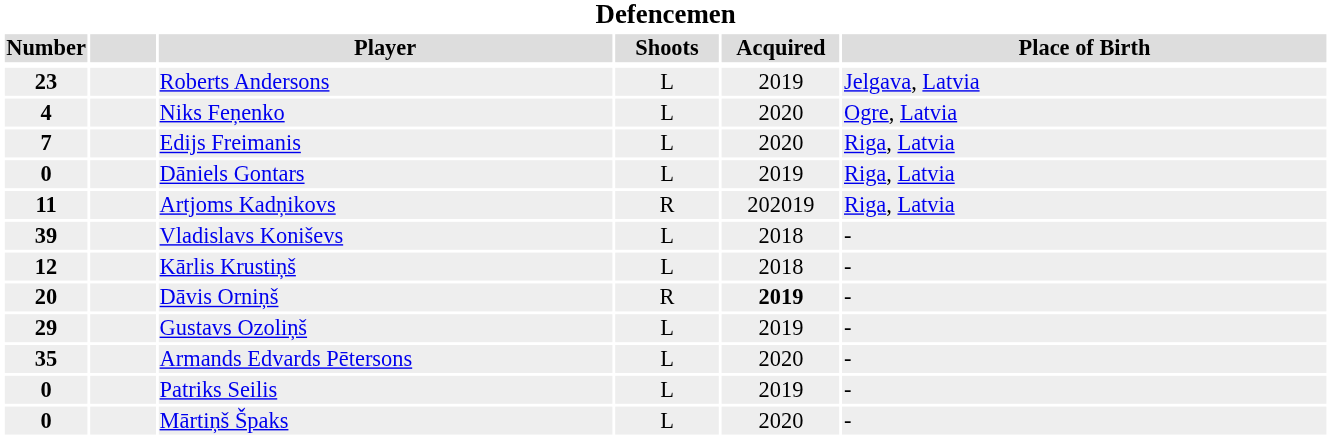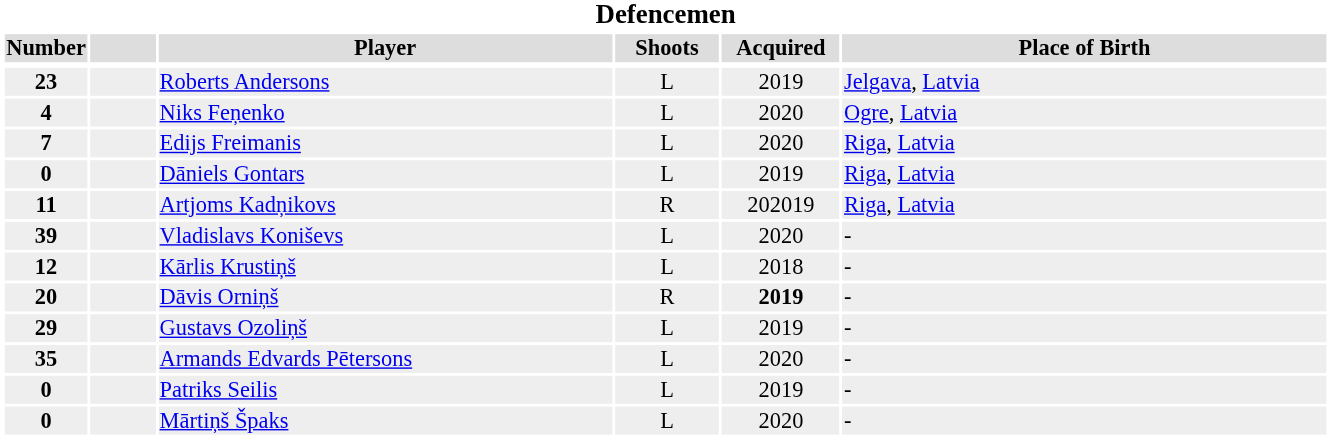 <table width=75%>
 <tr>
 <th colspan=7><big>Defencemen</big></th>
 </tr>
 <tr bgcolor="#dddddd">
 <th width=5%>Number</th>
 <th width=5%></th>
 <th !width=15%>Player</th>
 <th width=8%>Shoots</th>
 <th width=9%>Acquired</th>
 <th width=37%>Place of Birth</th>
 </tr>
 <tr>
 </tr>
 <tr bgcolor="#eeeeee">
 <td align=center><strong>23</strong></td>
 <td align=center></td>
 <td><a href='#'>Roberts Andersons</a></td>
 <td align=center>L</td>
 <td align=center>2019</td>
 <td><a href='#'>Jelgava</a>, <a href='#'>Latvia</a></td>
 </tr>
 <tr bgcolor="#eeeeee">
 <td align=center><strong>4</strong></td>
 <td align=center></td>
 <td><a href='#'>Niks Feņenko</a></td>
 <td align=center>L</td>
 <td align=center>2020</td>
 <td><a href='#'>Ogre</a>, <a href='#'>Latvia</a></td>
 </tr>
 <tr bgcolor="#eeeeee">
 <td align=center><strong>7</strong></td>
 <td align=center></td>
 <td><a href='#'>Edijs Freimanis</a></td>
 <td align=center>L</td>
 <td align=center>2020</td>
 <td><a href='#'>Riga</a>, <a href='#'>Latvia</a></td>
 </tr>
 <tr bgcolor="#eeeeee">
 <td align=center><strong>0</strong></td>
 <td align=center></td>
 <td><a href='#'>Dāniels Gontars</a></td>
 <td align=center>L</td>
 <td align=center>2019</td>
 <td><a href='#'>Riga</a>, <a href='#'>Latvia</a></td>
 </tr>
 <tr bgcolor="#eeeeee">
 <td align=center><strong>11</strong></td>
 <td align=center></td>
 <td><a href='#'>Artjoms Kadņikovs</a></td>
 <td align=center>R</td>
 <td align=center>202019</td>
 <td><a href='#'>Riga</a>, <a href='#'>Latvia</a></td>
 </tr>
 <tr bgcolor="#eeeeee">
 <td align=center><strong>39</strong></td>
 <td align=center></td>
 <td><a href='#'>Vladislavs Koniševs</a></td>
 <td align=center>L</td>
-<td align=center>2018</td>
+<td align=center>2020</td>
 <td>-</td>
 </tr>
 <tr bgcolor="#eeeeee">
 <td align=center><strong>12</strong></td>
 <td align=center></td>
 <td><a href='#'>Kārlis Krustiņš</a></td>
 <td align=center>L</td>
 <td align=center>2018</td>
 <td>-</td>
 </tr>
 <tr bgcolor="#eeeeee">
 <td align=center><strong>20</strong></td>
 <td align=center></td>
 <td><a href='#'>Dāvis Orniņš</a></td>
 <td align=center>R</td>
 <td align=center><strong>2019</strong></td>
 <td>-</td>
 </tr>
 <tr bgcolor="#eeeeee">
 <td align=center><strong>29</strong></td>
 <td align=center></td>
 <td><a href='#'>Gustavs Ozoliņš</a></td>
 <td align=center>L</td>
 <td align=center>2019</td>
 <td>-</td>
 </tr>
 <tr bgcolor="#eeeeee">
 <td align=center><strong>35</strong></td>
 <td align=center></td>
 <td><a href='#'>Armands Edvards Pētersons</a></td>
 <td align=center>L</td>
 <td align=center>2020</td>
 <td>-</td>
 </tr>
 <tr bgcolor="#eeeeee">
 <td align=center><strong>0</strong></td>
 <td align=center></td>
 <td><a href='#'>Patriks Seilis</a></td>
 <td align=center>L</td>
 <td align=center>2019</td>
 <td>-</td>
 </tr>
 <tr bgcolor="#eeeeee">
 <td align=center><strong>0</strong></td>
 <td align=center></td>
 <td><a href='#'>Mārtiņš Špaks</a></td>
 <td align=center>L</td>
 <td align=center>2020</td>
 <td>-</td>
 </tr>
 </table>
